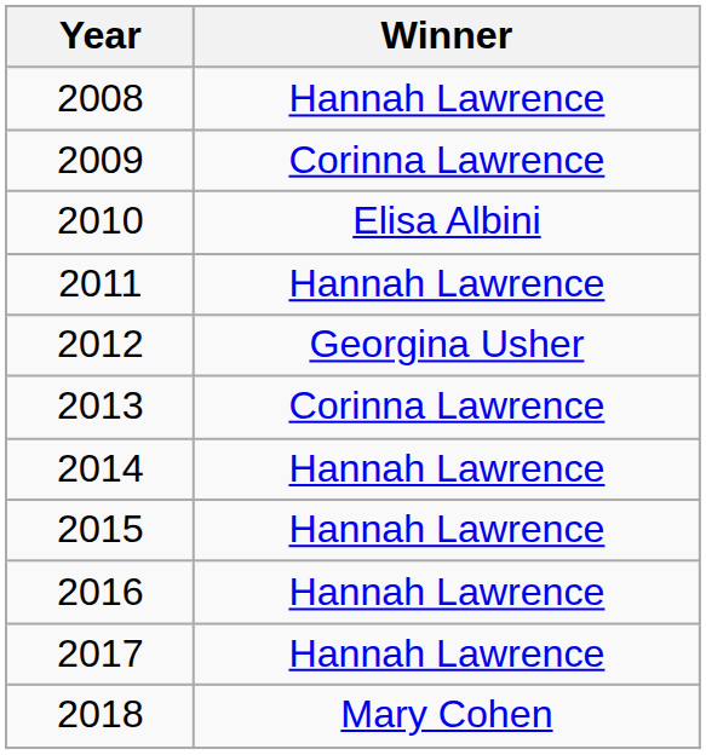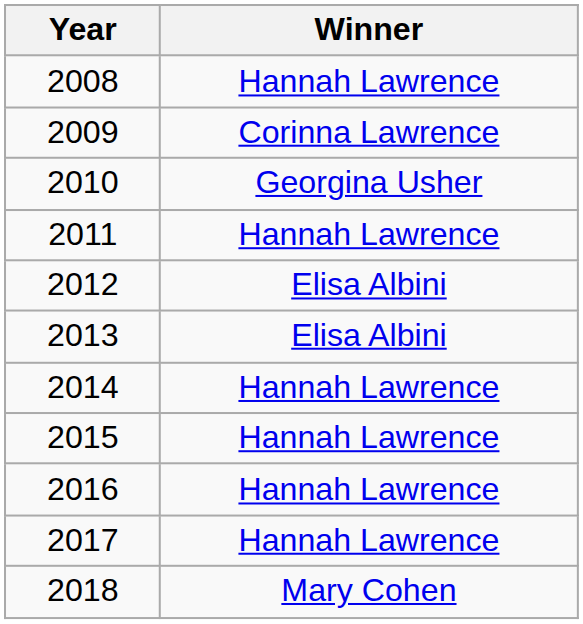 <table class="wikitable" style="text-align:center">
 <tr>
 <th width=70>Year</th>
 <th width=200>Winner</th>
 </tr>
 <tr>
 <td>2008</td>
 <td><a href='#'>Hannah Lawrence</a></td>
 </tr>
 <tr>
 <td>2009</td>
 <td><a href='#'>Corinna Lawrence</a></td>
 </tr>
 <tr>
 <td>2010</td>
-<td><a href='#'>Elisa Albini</a></td>
+<td><a href='#'>Georgina Usher</a></td>
 </tr>
 <tr>
 <td>2011</td>
 <td><a href='#'>Hannah Lawrence</a></td>
 </tr>
 <tr>
 <td>2012</td>
-<td><a href='#'>Georgina Usher</a></td>
+<td><a href='#'>Elisa Albini</a></td>
 </tr>
 <tr>
 <td>2013</td>
-<td><a href='#'>Corinna Lawrence</a></td>
+<td><a href='#'>Elisa Albini</a></td>
 </tr>
 <tr>
 <td>2014</td>
 <td><a href='#'>Hannah Lawrence</a></td>
 </tr>
 <tr>
 <td>2015</td>
 <td><a href='#'>Hannah Lawrence</a></td>
 </tr>
 <tr>
 <td>2016</td>
 <td><a href='#'>Hannah Lawrence</a></td>
 </tr>
 <tr>
 <td>2017</td>
 <td><a href='#'>Hannah Lawrence</a></td>
 </tr>
 <tr>
 <td>2018</td>
 <td><a href='#'>Mary Cohen</a></td>
 </tr>
 </table>
